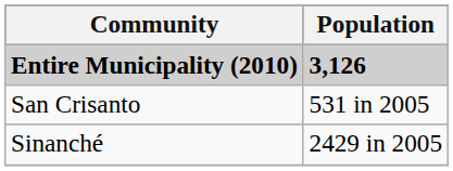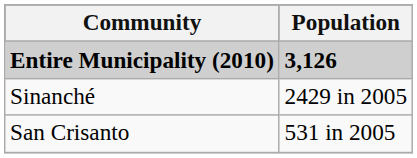 <table class="wikitable">
 <tr style="background:#111111; color:#111111;">
 <th><strong>Community</strong></th>
 <th><strong>Population</strong></th>
 </tr>
 <tr style="background:#CFCFCF;">
 <td><strong>Entire Municipality (2010)</strong></td>
 <td><strong>3,126</strong></td>
 </tr>
 <tr>
+<td>Sinanché</td>
+<td>2429  in 2005</td>
+</tr>
+<tr>
 <td>San Crisanto</td>
 <td>531   in 2005</td>
 </tr>
 <tr>
-<td>Sinanché</td>
-<td>2429  in 2005</td>
-</tr>
-<tr>
 </tr>
 </table>
